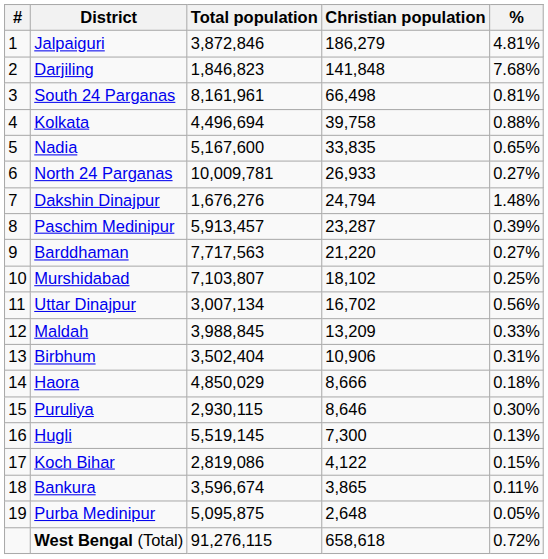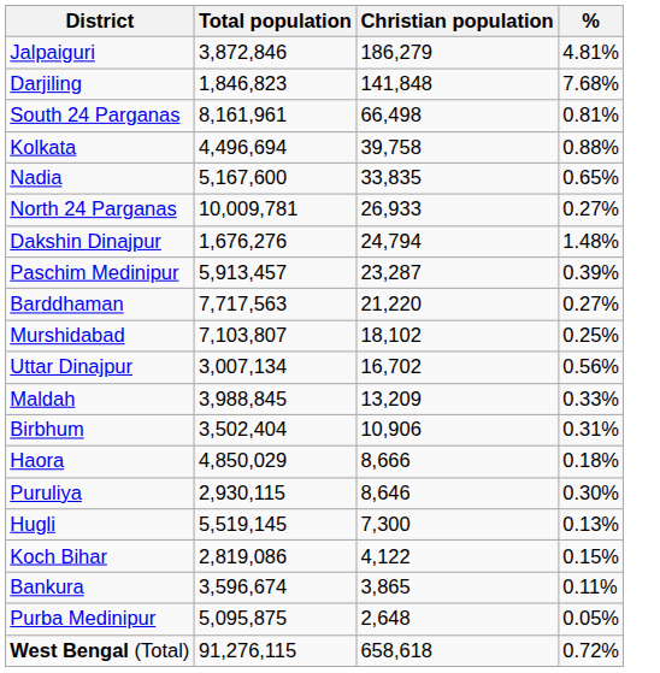 <table class="wikitable sortable">
 <tr>
-<th>#</th>
 <th>District</th>
 <th>Total population</th>
 <th>Christian population</th>
 <th>%</th>
 </tr>
 <tr>
-<td>1</td>
 <td><a href='#'>Jalpaiguri</a></td>
 <td>3,872,846</td>
 <td>186,279</td>
 <td>4.81%</td>
 </tr>
 <tr>
-<td>2</td>
 <td><a href='#'>Darjiling</a></td>
 <td>1,846,823</td>
 <td>141,848</td>
 <td>7.68%</td>
 </tr>
 <tr>
-<td>3</td>
 <td><a href='#'>South 24 Parganas</a></td>
 <td>8,161,961</td>
 <td>66,498</td>
 <td>0.81%</td>
 </tr>
 <tr>
-<td>4</td>
 <td><a href='#'>Kolkata</a></td>
 <td>4,496,694</td>
 <td>39,758</td>
 <td>0.88%</td>
 </tr>
 <tr>
-<td>5</td>
 <td><a href='#'>Nadia</a></td>
 <td>5,167,600</td>
 <td>33,835</td>
 <td>0.65%</td>
 </tr>
 <tr>
-<td>6</td>
 <td><a href='#'>North 24 Parganas</a></td>
 <td>10,009,781</td>
 <td>26,933</td>
 <td>0.27%</td>
 </tr>
 <tr>
-<td>7</td>
 <td><a href='#'>Dakshin Dinajpur</a></td>
 <td>1,676,276</td>
 <td>24,794</td>
 <td>1.48%</td>
 </tr>
 <tr>
-<td>8</td>
 <td><a href='#'>Paschim Medinipur</a></td>
 <td>5,913,457</td>
 <td>23,287</td>
 <td>0.39%</td>
 </tr>
 <tr>
-<td>9</td>
 <td><a href='#'>Barddhaman</a></td>
 <td>7,717,563</td>
 <td>21,220</td>
 <td>0.27%</td>
 </tr>
 <tr>
-<td>10</td>
 <td><a href='#'>Murshidabad</a></td>
 <td>7,103,807</td>
 <td>18,102</td>
 <td>0.25%</td>
 </tr>
 <tr>
-<td>11</td>
 <td><a href='#'>Uttar Dinajpur</a></td>
 <td>3,007,134</td>
 <td>16,702</td>
 <td>0.56%</td>
 </tr>
 <tr>
-<td>12</td>
 <td><a href='#'>Maldah</a></td>
 <td>3,988,845</td>
 <td>13,209</td>
 <td>0.33%</td>
 </tr>
 <tr>
-<td>13</td>
 <td><a href='#'>Birbhum</a></td>
 <td>3,502,404</td>
 <td>10,906</td>
 <td>0.31%</td>
 </tr>
 <tr>
-<td>14</td>
 <td><a href='#'>Haora</a></td>
 <td>4,850,029</td>
 <td>8,666</td>
 <td>0.18%</td>
 </tr>
 <tr>
-<td>15</td>
 <td><a href='#'>Puruliya</a></td>
 <td>2,930,115</td>
 <td>8,646</td>
 <td>0.30%</td>
 </tr>
 <tr>
-<td>16</td>
 <td><a href='#'>Hugli</a></td>
 <td>5,519,145</td>
 <td>7,300</td>
 <td>0.13%</td>
 </tr>
 <tr>
-<td>17</td>
 <td><a href='#'>Koch Bihar</a></td>
 <td>2,819,086</td>
 <td>4,122</td>
 <td>0.15%</td>
 </tr>
 <tr>
-<td>18</td>
 <td><a href='#'>Bankura</a></td>
 <td>3,596,674</td>
 <td>3,865</td>
 <td>0.11%</td>
 </tr>
 <tr>
-<td>19</td>
 <td><a href='#'>Purba Medinipur</a></td>
 <td>5,095,875</td>
 <td>2,648</td>
 <td>0.05%</td>
 </tr>
 <tr>
-<td></td>
 <td><strong>West Bengal</strong> (Total)</td>
 <td>91,276,115</td>
 <td>658,618</td>
 <td>0.72%</td>
 </tr>
 </table>
